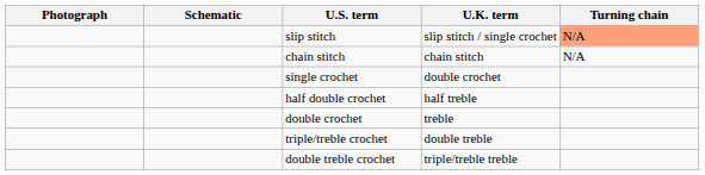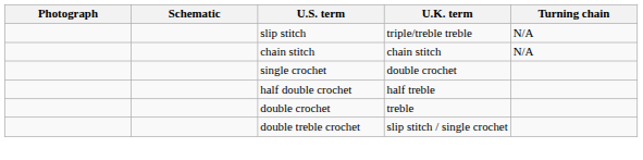 <table class=wikitable>
 <tr>
 <th width="20%">Photograph</th>
 <th width="20%">Schematic</th>
 <th width="20%">U.S. term</th>
 <th width="20%">U.K. term</th>
 <th width="20%">Turning chain</th>
 </tr>
 <tr valign="top">
 <td></td>
 <td></td>
 <td>slip stitch</td>
-<td>slip stitch / single crochet</td>
-<td style="background: lightsalmon;">N/A</td>
+<td>triple/treble treble</td>
+<td>N/A</td>
 </tr>
 <tr valign="top">
 <td></td>
 <td></td>
 <td>chain stitch</td>
 <td>chain stitch</td>
 <td>N/A</td>
 </tr>
 <tr valign="top">
 <td></td>
 <td></td>
 <td>single crochet</td>
 <td>double crochet</td>
 <td></td>
 </tr>
 <tr valign="top">
 <td></td>
 <td></td>
 <td>half double crochet</td>
 <td>half treble</td>
 <td></td>
 </tr>
 <tr valign="top">
 <td></td>
 <td></td>
 <td>double crochet</td>
 <td>treble</td>
 <td></td>
 </tr>
 <tr valign="top">
 <td></td>
 <td></td>
-<td>triple/treble crochet</td>
-<td>double treble</td>
-<td></td>
-</tr>
-<tr valign="top">
-<td></td>
-<td></td>
 <td>double treble crochet</td>
-<td>triple/treble treble</td>
+<td>slip stitch / single crochet</td>
 <td></td>
 </tr>
 </table>
